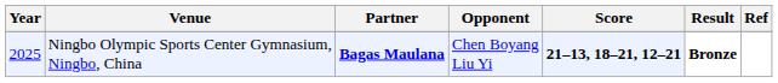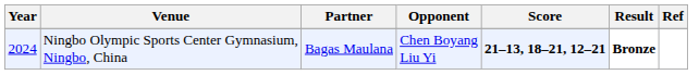 <table class="sortable wikitable" style="font-size: 90%">
 <tr>
 <th>Year</th>
 <th>Venue</th>
 <th>Partner</th>
 <th>Opponent</th>
 <th>Score</th>
 <th>Result</th>
 <th>Ref</th>
 </tr>
 <tr>
 </tr>
 <tr style="background:#ECF2FF">
-<td align="center"><a href='#'>2025</a></td>
+<td align="center"><a href='#'>2024</a></td>
 <td align="left">Ningbo Olympic Sports Center Gymnasium,<br><a href='#'>Ningbo</a>, China</td>
-<td align="left"><strong> <a href='#'>Bagas Maulana</a></strong></td>
+<td align="left"> <a href='#'>Bagas Maulana</a></td>
 <td align="left"> <a href='#'>Chen Boyang</a> <br> <a href='#'>Liu Yi</a></td>
 <td align="left"><strong>21–13, 18–21, 12–21</strong></td>
 <td style="text-align:left; background: white"> <strong>Bronze</strong></td>
 <td style="text-align:center; background:white"></td>
 </tr>
 </table>
